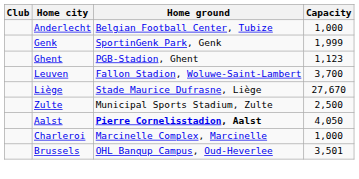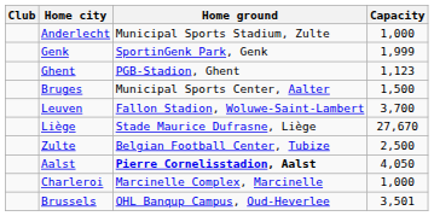 <table class="wikitable sortable">
 <tr>
 <th>Club</th>
 <th>Home city</th>
 <th>Home ground</th>
 <th>Capacity</th>
 </tr>
 <tr>
 <td></td>
 <td><a href='#'>Anderlecht</a></td>
-<td><a href='#'>Belgian Football Center</a>, <a href='#'>Tubize</a></td>
+<td>Municipal Sports Stadium, Zulte</td>
 <td align="center">1,000</td>
 </tr>
 <tr>
 <td></td>
 <td><a href='#'>Genk</a></td>
 <td><a href='#'>SportinGenk Park</a>, Genk</td>
 <td align="center">1,999</td>
 </tr>
 <tr>
 <td></td>
 <td><a href='#'>Ghent</a></td>
 <td><a href='#'>PGB-Stadion</a>, Ghent</td>
 <td align="center">1,123</td>
 </tr>
 <tr>
 <td></td>
+<td><a href='#'>Bruges</a></td>
+<td>Municipal Sports Center, <a href='#'>Aalter</a></td>
+<td align="center">1,500</td>
+</tr>
+<tr>
+<td></td>
 <td><a href='#'>Leuven</a></td>
 <td><a href='#'>Fallon Stadion</a>, <a href='#'>Woluwe-Saint-Lambert</a></td>
 <td align="center">3,700</td>
 </tr>
 <tr>
 <td></td>
 <td><a href='#'>Liège</a></td>
 <td><a href='#'>Stade Maurice Dufrasne</a>, Liège</td>
 <td align="center">27,670</td>
 </tr>
 <tr>
 <td></td>
 <td><a href='#'>Zulte</a></td>
-<td>Municipal Sports Stadium, Zulte</td>
+<td><a href='#'>Belgian Football Center</a>, <a href='#'>Tubize</a></td>
 <td align="center">2,500</td>
 </tr>
 <tr>
 <td></td>
 <td><a href='#'>Aalst</a></td>
 <td><strong><a href='#'>Pierre Cornelisstadion</a>, Aalst</strong></td>
 <td align="center">4,050</td>
 </tr>
 <tr>
 <td></td>
 <td><a href='#'>Charleroi</a></td>
 <td><a href='#'>Marcinelle Complex</a>, <a href='#'>Marcinelle</a></td>
 <td align="center">1,000</td>
 </tr>
 <tr>
 <td></td>
 <td><a href='#'>Brussels</a></td>
 <td><a href='#'>OHL Banqup Campus</a>, <a href='#'>Oud-Heverlee</a></td>
 <td align="center">3,501</td>
 </tr>
 </table>
